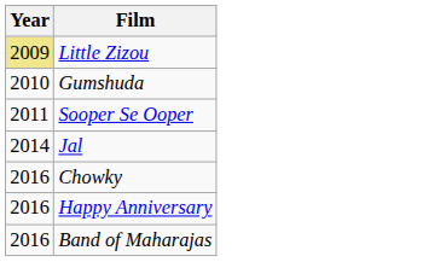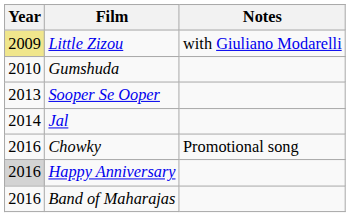 <table class="wikitable">
 <tr>
 <th>Year</th>
 <th>Film</th>
+<th>Notes</th>
 </tr>
 <tr>
 <td style="background: khaki;">2009</td>
 <td><em><a href='#'>Little Zizou</a></em></td>
+<td>with <a href='#'>Giuliano Modarelli</a></td>
 </tr>
 <tr>
 <td>2010</td>
 <td><em>Gumshuda</em></td>
+<td></td>
 </tr>
 <tr>
-<td>2011</td>
+<td>2013</td>
 <td><em><a href='#'>Sooper Se Ooper</a></em></td>
+<td></td>
 </tr>
 <tr>
 <td>2014</td>
 <td><em><a href='#'>Jal</a></em></td>
+<td></td>
 </tr>
 <tr>
 <td>2016</td>
 <td><em>Chowky</em></td>
+<td>Promotional song</td>
 </tr>
 <tr>
-<td>2016</td>
+<td style="background: lightgrey;">2016</td>
 <td><em><a href='#'>Happy Anniversary</a></em></td>
+<td></td>
 </tr>
 <tr>
 <td>2016</td>
 <td><em>Band of Maharajas</em></td>
+<td></td>
 </tr>
 </table>
